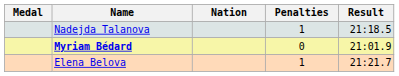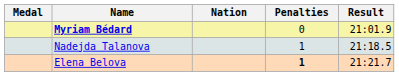 <table class=wikitable style="border:1px solid #AAAAAA;font-size:90%">
 <tr bgcolor="#E4E4E4">
 <th style="border-bottom:1px solid #AAAAAA" width=50>Medal</th>
 <th style="border-bottom:1px solid #AAAAAA" width=160>Name</th>
 <th style="border-bottom:1px solid #AAAAAA" width=80>Nation</th>
 <th style="border-bottom:1px solid #AAAAAA" width=80>Penalties</th>
 <th style="border-bottom:1px solid #AAAAAA" width=60>Result</th>
 </tr>
+<tr bgcolor="#F7F6A8">
+<td align="center"></td>
+<td><strong><a href='#'>Myriam Bédard</a></strong></td>
+<td align="center"></td>
+<td align="center">0</td>
+<td align="right">21:01.9</td>
+</tr>
 <tr bgcolor="#DCE5E5">
 <td align="center"></td>
 <td><a href='#'>Nadejda Talanova</a></td>
 <td align="center"> </td>
 <td align="center">1</td>
 <td align="right">21:18.5</td>
 </tr>
-<tr bgcolor="#F7F6A8">
-<td align="center"></td>
-<td><strong><a href='#'>Myriam Bédard</a></strong></td>
-<td align="center"></td>
-<td align="center">0</td>
-<td align="right">21:01.9</td>
-</tr>
 <tr bgcolor="#FFDAB9">
 <td align="center"></td>
 <td><a href='#'>Elena Belova</a></td>
 <td align="center"> </td>
-<td align="center">1</td>
+<td align="center"><strong>1</strong></td>
 <td align="right">21:21.7</td>
 </tr>
 </table>
